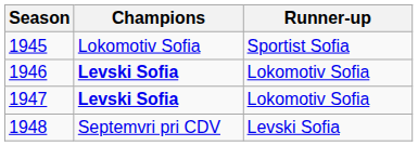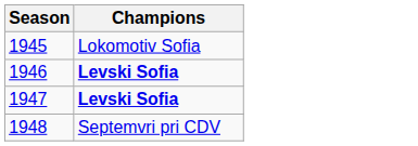 <table class="sortable wikitable">
 <tr>
 <th width=50>Season</th>
 <th width=150>Champions </th>
-<th width=150>Runner-up</th>
 </tr>
 <tr>
 <td><a href='#'>1945</a></td>
 <td><a href='#'>Lokomotiv Sofia</a> </td>
-<td><a href='#'>Sportist Sofia</a></td>
 </tr>
 <tr>
 <td><a href='#'>1946</a></td>
 <td><strong><a href='#'>Levski Sofia</a></strong> </td>
-<td><a href='#'>Lokomotiv Sofia</a></td>
 </tr>
 <tr>
 <td><a href='#'>1947</a></td>
 <td><strong><a href='#'>Levski Sofia</a></strong> </td>
-<td><a href='#'>Lokomotiv Sofia</a></td>
 </tr>
 <tr>
 <td><a href='#'>1948</a></td>
 <td><a href='#'>Septemvri pri CDV</a> </td>
-<td><a href='#'>Levski Sofia</a></td>
 </tr>
 </table>
